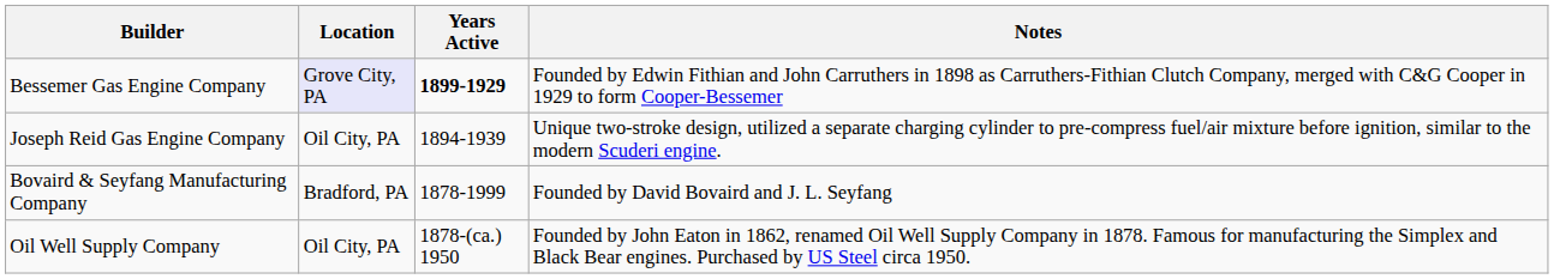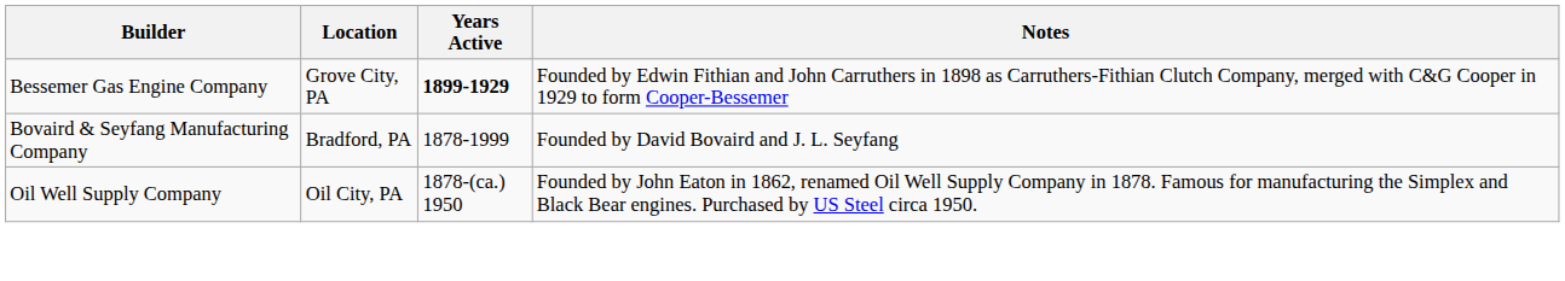 <table class="wikitable">
 <tr>
 <th>Builder</th>
 <th>Location</th>
 <th>Years Active</th>
 <th>Notes</th>
 </tr>
 <tr>
 <td>Bessemer Gas Engine Company</td>
-<td style="background: lavender;">Grove City, PA</td>
+<td>Grove City, PA</td>
 <td><strong>1899-1929</strong></td>
 <td>Founded by Edwin Fithian and John Carruthers in 1898 as Carruthers-Fithian Clutch Company, merged with C&G Cooper in 1929 to form <a href='#'>Cooper-Bessemer</a></td>
-</tr>
-<tr>
-<td>Joseph Reid Gas Engine Company</td>
-<td>Oil City, PA</td>
-<td>1894-1939</td>
-<td>Unique two-stroke design, utilized a separate charging cylinder to pre-compress fuel/air mixture before ignition, similar to the modern <a href='#'>Scuderi engine</a>.</td>
 </tr>
 <tr>
 <td>Bovaird & Seyfang Manufacturing Company</td>
 <td>Bradford, PA</td>
 <td>1878-1999</td>
 <td>Founded by David Bovaird and J. L. Seyfang </td>
 </tr>
 <tr>
 <td>Oil Well Supply Company</td>
 <td>Oil City, PA</td>
 <td>1878-(ca.) 1950</td>
 <td>Founded by John Eaton in 1862, renamed Oil Well Supply Company in 1878.  Famous for manufacturing the Simplex and Black Bear engines.  Purchased by <a href='#'>US Steel</a> circa 1950.</td>
 </tr>
 </table>
